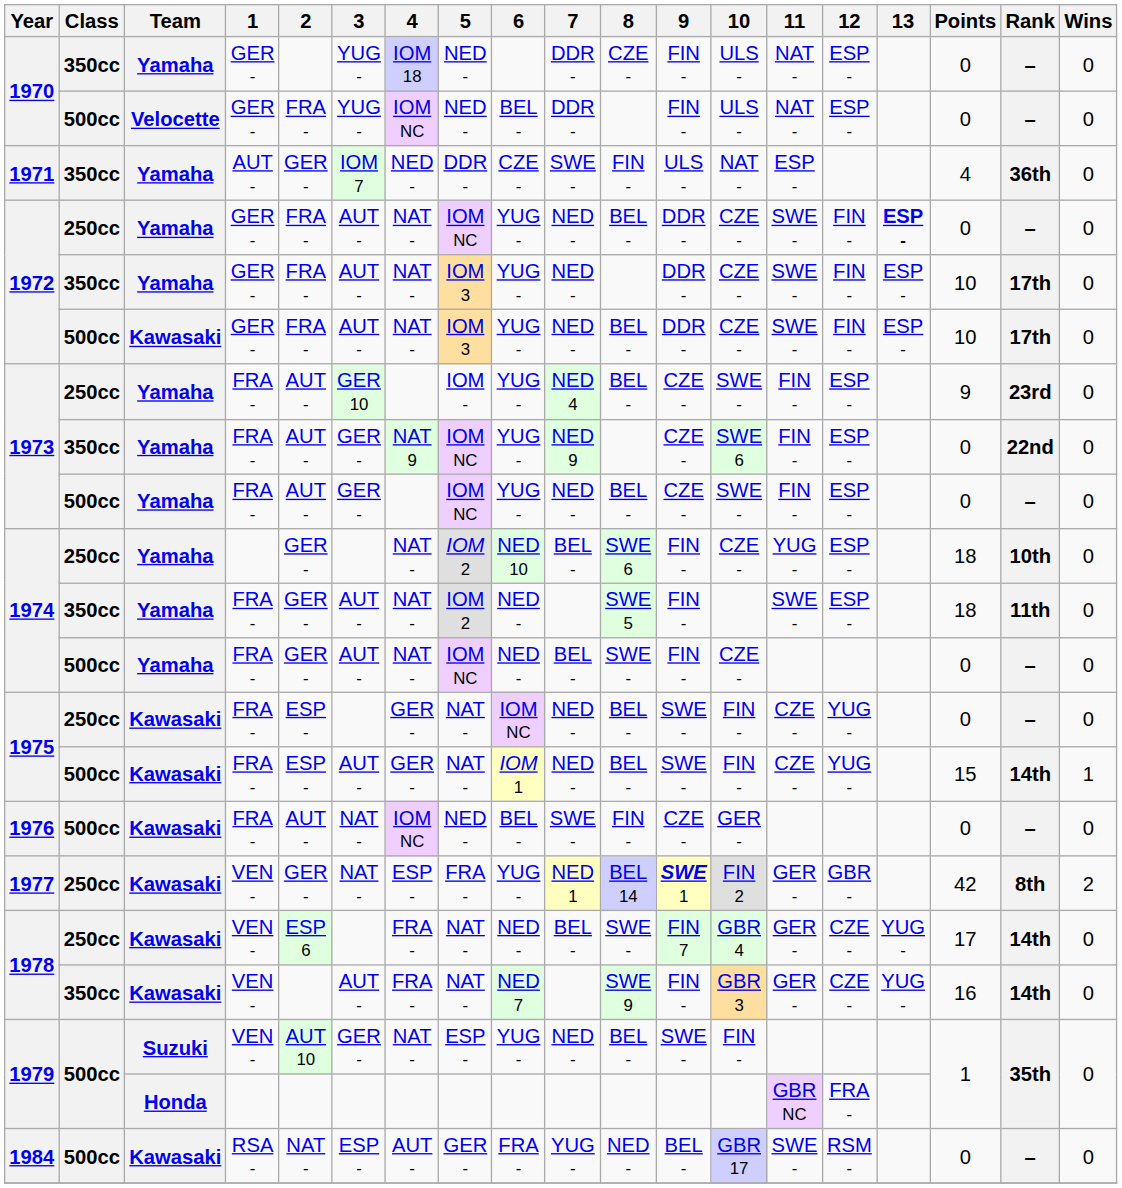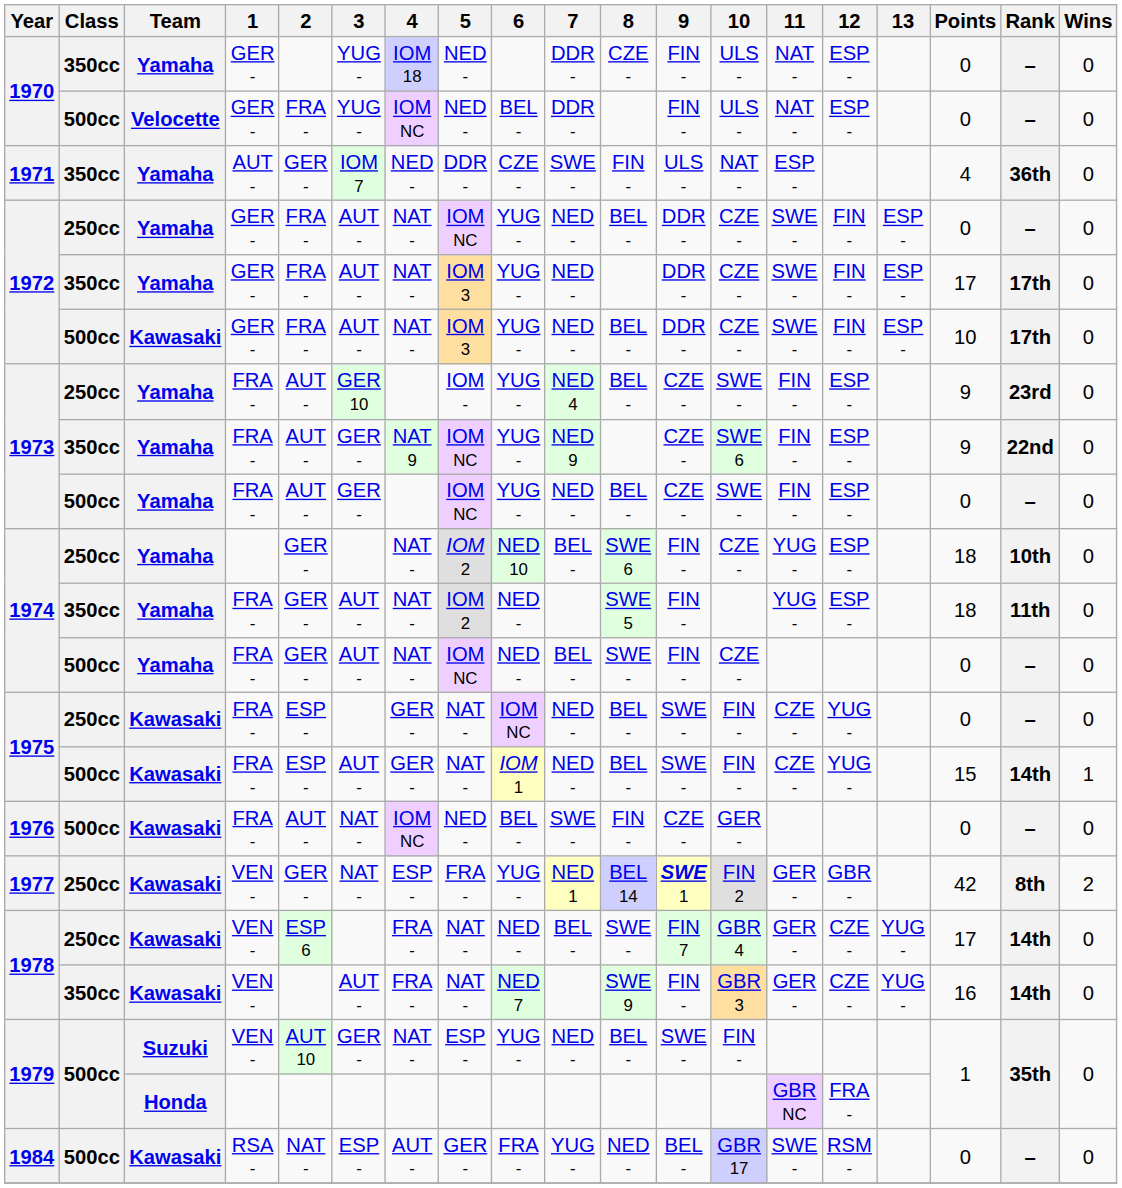 <table class="wikitable" style="text-align:center; font-size:95%">
 <tr>
 <th>Year</th>
 <th>Class</th>
 <th>Team</th>
 <th>1</th>
 <th>2</th>
 <th>3</th>
 <th>4</th>
 <th>5</th>
 <th>6</th>
 <th>7</th>
 <th>8</th>
 <th>9</th>
 <th>10</th>
 <th>11</th>
 <th>12</th>
 <th>13</th>
 <th>Points</th>
 <th>Rank</th>
 <th>Wins</th>
 </tr>
 <tr>
 <th rowspan=2><a href='#'>1970</a></th>
 <th>350cc</th>
 <th><a href='#'>Yamaha</a></th>
 <td><a href='#'>GER</a><br><small>-</small></td>
 <td></td>
 <td><a href='#'>YUG</a><br><small>-</small></td>
 <td style="background:#CFCFFF;"><a href='#'>IOM</a><br><small>18</small></td>
 <td><a href='#'>NED</a><br><small>-</small></td>
 <td></td>
 <td><a href='#'>DDR</a><br><small>-</small></td>
 <td><a href='#'>CZE</a><br><small>-</small></td>
 <td><a href='#'>FIN</a><br><small>-</small></td>
 <td><a href='#'>ULS</a><br><small>-</small></td>
 <td><a href='#'>NAT</a><br><small>-</small></td>
 <td><a href='#'>ESP</a><br><small>-</small></td>
 <td></td>
 <td>0</td>
 <th>–</th>
 <td>0</td>
 </tr>
 <tr>
 <th>500cc</th>
 <th><a href='#'>Velocette</a></th>
 <td><a href='#'>GER</a><br><small>-</small></td>
 <td><a href='#'>FRA</a><br><small>-</small></td>
 <td><a href='#'>YUG</a><br><small>-</small></td>
 <td style="background:#EFCFFF;"><a href='#'>IOM</a><br><small>NC</small></td>
 <td><a href='#'>NED</a><br><small>-</small></td>
 <td><a href='#'>BEL</a><br><small>-</small></td>
 <td><a href='#'>DDR</a><br><small>-</small></td>
 <td></td>
 <td><a href='#'>FIN</a><br><small>-</small></td>
 <td><a href='#'>ULS</a><br><small>-</small></td>
 <td><a href='#'>NAT</a><br><small>-</small></td>
 <td><a href='#'>ESP</a><br><small>-</small></td>
 <td></td>
 <td>0</td>
 <th>–</th>
 <td>0</td>
 </tr>
 <tr>
 <th><a href='#'>1971</a></th>
 <th>350cc</th>
 <th><a href='#'>Yamaha</a></th>
 <td><a href='#'>AUT</a><br><small>-</small></td>
 <td><a href='#'>GER</a><br><small>-</small></td>
 <td style="background:#DFFFDF;"><a href='#'>IOM</a><br><small>7</small></td>
 <td><a href='#'>NED</a><br><small>-</small></td>
 <td><a href='#'>DDR</a><br><small>-</small></td>
 <td><a href='#'>CZE</a><br><small>-</small></td>
 <td><a href='#'>SWE</a><br><small>-</small></td>
 <td><a href='#'>FIN</a><br><small>-</small></td>
 <td><a href='#'>ULS</a><br><small>-</small></td>
 <td><a href='#'>NAT</a><br><small>-</small></td>
 <td><a href='#'>ESP</a><br><small>-</small></td>
 <td></td>
 <td></td>
 <td>4</td>
 <th>36th</th>
 <td>0</td>
 </tr>
 <tr>
 <th rowspan=3><a href='#'>1972</a></th>
 <th>250cc</th>
 <th><a href='#'>Yamaha</a></th>
 <td><a href='#'>GER</a><br><small>-</small></td>
 <td><a href='#'>FRA</a><br><small>-</small></td>
 <td><a href='#'>AUT</a><br><small>-</small></td>
 <td><a href='#'>NAT</a><br><small>-</small></td>
 <td style="background:#EFCFFF;"><a href='#'>IOM</a><br><small>NC</small></td>
 <td><a href='#'>YUG</a><br><small>-</small></td>
 <td><a href='#'>NED</a><br><small>-</small></td>
 <td><a href='#'>BEL</a><br><small>-</small></td>
 <td><a href='#'>DDR</a><br><small>-</small></td>
 <td><a href='#'>CZE</a><br><small>-</small></td>
 <td><a href='#'>SWE</a><br><small>-</small></td>
 <td><a href='#'>FIN</a><br><small>-</small></td>
-<td><strong><a href='#'>ESP</a><br><small>-</small></strong></td>
+<td><a href='#'>ESP</a><br><small>-</small></td>
 <td>0</td>
 <th>–</th>
 <td>0</td>
 </tr>
 <tr>
 <th>350cc</th>
 <th><a href='#'>Yamaha</a></th>
 <td><a href='#'>GER</a><br><small>-</small></td>
 <td><a href='#'>FRA</a><br><small>-</small></td>
 <td><a href='#'>AUT</a><br><small>-</small></td>
 <td><a href='#'>NAT</a><br><small>-</small></td>
 <td style="background:#FFDF9F;"><a href='#'>IOM</a><br><small>3</small></td>
 <td><a href='#'>YUG</a><br><small>-</small></td>
 <td><a href='#'>NED</a><br><small>-</small></td>
 <td></td>
 <td><a href='#'>DDR</a><br><small>-</small></td>
 <td><a href='#'>CZE</a><br><small>-</small></td>
 <td><a href='#'>SWE</a><br><small>-</small></td>
 <td><a href='#'>FIN</a><br><small>-</small></td>
 <td><a href='#'>ESP</a><br><small>-</small></td>
-<td>10</td>
+<td>17</td>
 <th>17th</th>
 <td>0</td>
 </tr>
 <tr>
 <th>500cc</th>
 <th><a href='#'>Kawasaki</a></th>
 <td><a href='#'>GER</a><br><small>-</small></td>
 <td><a href='#'>FRA</a><br><small>-</small></td>
 <td><a href='#'>AUT</a><br><small>-</small></td>
 <td><a href='#'>NAT</a><br><small>-</small></td>
 <td style="background:#FFDF9F;"><a href='#'>IOM</a><br><small>3</small></td>
 <td><a href='#'>YUG</a><br><small>-</small></td>
 <td><a href='#'>NED</a><br><small>-</small></td>
 <td><a href='#'>BEL</a><br><small>-</small></td>
 <td><a href='#'>DDR</a><br><small>-</small></td>
 <td><a href='#'>CZE</a><br><small>-</small></td>
 <td><a href='#'>SWE</a><br><small>-</small></td>
 <td><a href='#'>FIN</a><br><small>-</small></td>
 <td><a href='#'>ESP</a><br><small>-</small></td>
 <td>10</td>
 <th>17th</th>
 <td>0</td>
 </tr>
 <tr>
 <th rowspan=3><a href='#'>1973</a></th>
 <th>250cc</th>
 <th><a href='#'>Yamaha</a></th>
 <td><a href='#'>FRA</a><br><small>-</small></td>
 <td><a href='#'>AUT</a><br><small>-</small></td>
 <td style="background:#DFFFDF;"><a href='#'>GER</a><br><small>10</small></td>
 <td></td>
 <td><a href='#'>IOM</a><br><small>-</small></td>
 <td><a href='#'>YUG</a><br><small>-</small></td>
 <td style="background:#DFFFDF;"><a href='#'>NED</a><br><small>4</small></td>
 <td><a href='#'>BEL</a><br><small>-</small></td>
 <td><a href='#'>CZE</a><br><small>-</small></td>
 <td><a href='#'>SWE</a><br><small>-</small></td>
 <td><a href='#'>FIN</a><br><small>-</small></td>
 <td><a href='#'>ESP</a><br><small>-</small></td>
 <td></td>
 <td>9</td>
 <th>23rd</th>
 <td>0</td>
 </tr>
 <tr>
 <th>350cc</th>
 <th><a href='#'>Yamaha</a></th>
 <td><a href='#'>FRA</a><br><small>-</small></td>
 <td><a href='#'>AUT</a><br><small>-</small></td>
 <td><a href='#'>GER</a><br><small>-</small></td>
 <td style="background:#DFFFDF;"><a href='#'>NAT</a><br><small>9</small></td>
 <td style="background:#EFCFFF;"><a href='#'>IOM</a><br><small>NC</small></td>
 <td><a href='#'>YUG</a><br><small>-</small></td>
 <td style="background:#DFFFDF;"><a href='#'>NED</a><br><small>9</small></td>
 <td></td>
 <td><a href='#'>CZE</a><br><small>-</small></td>
 <td style="background:#DFFFDF;"><a href='#'>SWE</a><br><small>6</small></td>
 <td><a href='#'>FIN</a><br><small>-</small></td>
 <td><a href='#'>ESP</a><br><small>-</small></td>
 <td></td>
-<td>0</td>
+<td>9</td>
 <th>22nd</th>
 <td>0</td>
 </tr>
 <tr>
 <th>500cc</th>
 <th><a href='#'>Yamaha</a></th>
 <td><a href='#'>FRA</a><br><small>-</small></td>
 <td><a href='#'>AUT</a><br><small>-</small></td>
 <td><a href='#'>GER</a><br><small>-</small></td>
 <td></td>
 <td style="background:#EFCFFF;"><a href='#'>IOM</a><br><small>NC</small></td>
 <td><a href='#'>YUG</a><br><small>-</small></td>
 <td><a href='#'>NED</a><br><small>-</small></td>
 <td><a href='#'>BEL</a><br><small>-</small></td>
 <td><a href='#'>CZE</a><br><small>-</small></td>
 <td><a href='#'>SWE</a><br><small>-</small></td>
 <td><a href='#'>FIN</a><br><small>-</small></td>
 <td><a href='#'>ESP</a><br><small>-</small></td>
 <td></td>
 <td>0</td>
 <th>–</th>
 <td>0</td>
 </tr>
 <tr>
 <th rowspan=3><a href='#'>1974</a></th>
 <th>250cc</th>
 <th><a href='#'>Yamaha</a></th>
 <td></td>
 <td><a href='#'>GER</a><br><small>-</small></td>
 <td></td>
 <td><a href='#'>NAT</a><br><small>-</small></td>
 <td style="background:#DFDFDF;"><em><a href='#'>IOM</a></em><br><small>2</small></td>
 <td style="background:#DFFFDF;"><a href='#'>NED</a><br><small>10</small></td>
 <td><a href='#'>BEL</a><br><small>-</small></td>
 <td style="background:#DFFFDF;"><a href='#'>SWE</a><br><small>6</small></td>
 <td><a href='#'>FIN</a><br><small>-</small></td>
 <td><a href='#'>CZE</a><br><small>-</small></td>
 <td><a href='#'>YUG</a><br><small>-</small></td>
 <td><a href='#'>ESP</a><br><small>-</small></td>
 <td></td>
 <td>18</td>
 <th>10th</th>
 <td>0</td>
 </tr>
 <tr>
 <th>350cc</th>
 <th><a href='#'>Yamaha</a></th>
 <td><a href='#'>FRA</a><br><small>-</small></td>
 <td><a href='#'>GER</a><br><small>-</small></td>
 <td><a href='#'>AUT</a><br><small>-</small></td>
 <td><a href='#'>NAT</a><br><small>-</small></td>
 <td style="background:#DFDFDF;"><a href='#'>IOM</a><br><small>2</small></td>
 <td><a href='#'>NED</a><br><small>-</small></td>
 <td></td>
 <td style="background:#DFFFDF;"><a href='#'>SWE</a><br><small>5</small></td>
 <td><a href='#'>FIN</a><br><small>-</small></td>
 <td></td>
-<td><a href='#'>SWE</a><br><small>-</small></td>
+<td><a href='#'>YUG</a><br><small>-</small></td>
 <td><a href='#'>ESP</a><br><small>-</small></td>
 <td></td>
 <td>18</td>
 <th>11th</th>
 <td>0</td>
 </tr>
 <tr>
 <th>500cc</th>
 <th><a href='#'>Yamaha</a></th>
 <td><a href='#'>FRA</a><br><small>-</small></td>
 <td><a href='#'>GER</a><br><small>-</small></td>
 <td><a href='#'>AUT</a><br><small>-</small></td>
 <td><a href='#'>NAT</a><br><small>-</small></td>
 <td style="background:#EFCFFF;"><a href='#'>IOM</a><br><small>NC</small></td>
 <td><a href='#'>NED</a><br><small>-</small></td>
 <td><a href='#'>BEL</a><br><small>-</small></td>
 <td><a href='#'>SWE</a><br><small>-</small></td>
 <td><a href='#'>FIN</a><br><small>-</small></td>
 <td><a href='#'>CZE</a><br><small>-</small></td>
 <td></td>
 <td></td>
 <td></td>
 <td>0</td>
 <th>–</th>
 <td>0</td>
 </tr>
 <tr>
 <th rowspan=2><a href='#'>1975</a></th>
 <th>250cc</th>
 <th><a href='#'>Kawasaki</a></th>
 <td><a href='#'>FRA</a><br><small>-</small></td>
 <td><a href='#'>ESP</a><br><small>-</small></td>
 <td></td>
 <td><a href='#'>GER</a><br><small>-</small></td>
 <td><a href='#'>NAT</a><br><small>-</small></td>
 <td style="background:#EFCFFF;"><a href='#'>IOM</a><br><small>NC</small></td>
 <td><a href='#'>NED</a><br><small>-</small></td>
 <td><a href='#'>BEL</a><br><small>-</small></td>
 <td><a href='#'>SWE</a><br><small>-</small></td>
 <td><a href='#'>FIN</a><br><small>-</small></td>
 <td><a href='#'>CZE</a><br><small>-</small></td>
 <td><a href='#'>YUG</a><br><small>-</small></td>
 <td></td>
 <td>0</td>
 <th>–</th>
 <td>0</td>
 </tr>
 <tr>
 <th>500cc</th>
 <th><a href='#'>Kawasaki</a></th>
 <td><a href='#'>FRA</a><br><small>-</small></td>
 <td><a href='#'>ESP</a><br><small>-</small></td>
 <td><a href='#'>AUT</a><br><small>-</small></td>
 <td><a href='#'>GER</a><br><small>-</small></td>
 <td><a href='#'>NAT</a><br><small>-</small></td>
 <td style="background:#FFFFBF;"><em><a href='#'>IOM</a></em><br><small>1</small></td>
 <td><a href='#'>NED</a><br><small>-</small></td>
 <td><a href='#'>BEL</a><br><small>-</small></td>
 <td><a href='#'>SWE</a><br><small>-</small></td>
 <td><a href='#'>FIN</a><br><small>-</small></td>
 <td><a href='#'>CZE</a><br><small>-</small></td>
 <td><a href='#'>YUG</a><br><small>-</small></td>
 <td></td>
 <td>15</td>
 <th>14th</th>
 <td>1</td>
 </tr>
 <tr>
 <th><a href='#'>1976</a></th>
 <th>500cc</th>
 <th><a href='#'>Kawasaki</a></th>
 <td><a href='#'>FRA</a><br><small>-</small></td>
 <td><a href='#'>AUT</a><br><small>-</small></td>
 <td><a href='#'>NAT</a><br><small>-</small></td>
 <td style="background:#EFCFFF;"><a href='#'>IOM</a><br><small>NC</small></td>
 <td><a href='#'>NED</a><br><small>-</small></td>
 <td><a href='#'>BEL</a><br><small>-</small></td>
 <td><a href='#'>SWE</a><br><small>-</small></td>
 <td><a href='#'>FIN</a><br><small>-</small></td>
 <td><a href='#'>CZE</a><br><small>-</small></td>
 <td><a href='#'>GER</a><br><small>-</small></td>
 <td></td>
 <td></td>
 <td></td>
 <td>0</td>
 <th>–</th>
 <td>0</td>
 </tr>
 <tr>
 <th><a href='#'>1977</a></th>
 <th>250cc</th>
 <th><a href='#'>Kawasaki</a></th>
 <td><a href='#'>VEN</a><br><small>-</small></td>
 <td><a href='#'>GER</a><br><small>-</small></td>
 <td><a href='#'>NAT</a><br><small>-</small></td>
 <td><a href='#'>ESP</a><br><small>-</small></td>
 <td><a href='#'>FRA</a><br><small>-</small></td>
 <td><a href='#'>YUG</a><br><small>-</small></td>
 <td style="background:#FFFFBF;"><a href='#'>NED</a><br><small>1</small></td>
 <td style="background:#cfcfff;"><a href='#'>BEL</a><br><small>14</small></td>
 <td style="background:#FFFFBF;"><strong><em><a href='#'>SWE</a></em></strong><br><small>1</small></td>
 <td style="background:#DFDFDF;"><a href='#'>FIN</a><br><small>2</small></td>
 <td><a href='#'>GER</a><br><small>-</small></td>
 <td><a href='#'>GBR</a><br><small>-</small></td>
 <td></td>
 <td>42</td>
 <th>8th</th>
 <td>2</td>
 </tr>
 <tr>
 <th rowspan=2><a href='#'>1978</a></th>
 <th>250cc</th>
 <th><a href='#'>Kawasaki</a></th>
 <td><a href='#'>VEN</a><br><small>-</small></td>
 <td style="background:#DFFFDF;"><a href='#'>ESP</a><br><small>6</small></td>
 <td></td>
 <td><a href='#'>FRA</a><br><small>-</small></td>
 <td><a href='#'>NAT</a><br><small>-</small></td>
 <td><a href='#'>NED</a><br><small>-</small></td>
 <td><a href='#'>BEL</a><br><small>-</small></td>
 <td><a href='#'>SWE</a><br><small>-</small></td>
 <td style="background:#DFFFDF;"><a href='#'>FIN</a><br><small>7</small></td>
 <td style="background:#DFFFDF;"><a href='#'>GBR</a><br><small>4</small></td>
 <td><a href='#'>GER</a><br><small>-</small></td>
 <td><a href='#'>CZE</a><br><small>-</small></td>
 <td><a href='#'>YUG</a><br><small>-</small></td>
 <td>17</td>
 <th>14th</th>
 <td>0</td>
 </tr>
 <tr>
 <th>350cc</th>
 <th><a href='#'>Kawasaki</a></th>
 <td><a href='#'>VEN</a><br><small>-</small></td>
 <td></td>
 <td><a href='#'>AUT</a><br><small>-</small></td>
 <td><a href='#'>FRA</a><br><small>-</small></td>
 <td><a href='#'>NAT</a><br><small>-</small></td>
 <td style="background:#DFFFDF;"><a href='#'>NED</a><br><small>7</small></td>
 <td></td>
 <td style="background:#DFFFDF;"><a href='#'>SWE</a><br><small>9</small></td>
 <td><a href='#'>FIN</a><br><small>-</small></td>
 <td style="background:#FFDF9F;"><a href='#'>GBR</a><br><small>3</small></td>
 <td><a href='#'>GER</a><br><small>-</small></td>
 <td><a href='#'>CZE</a><br><small>-</small></td>
 <td><a href='#'>YUG</a><br><small>-</small></td>
 <td>16</td>
 <th>14th</th>
 <td>0</td>
 </tr>
 <tr>
 <th rowspan=2><a href='#'>1979</a></th>
 <th rowspan=2>500cc</th>
 <th><a href='#'>Suzuki</a></th>
 <td><a href='#'>VEN</a><br><small>-</small></td>
 <td style="background:#DFFFDF;"><a href='#'>AUT</a><br><small>10</small></td>
 <td><a href='#'>GER</a><br><small>-</small></td>
 <td><a href='#'>NAT</a><br><small>-</small></td>
 <td><a href='#'>ESP</a><br><small>-</small></td>
 <td><a href='#'>YUG</a><br><small>-</small></td>
 <td><a href='#'>NED</a><br><small>-</small></td>
 <td><a href='#'>BEL</a><br><small>-</small></td>
 <td><a href='#'>SWE</a><br><small>-</small></td>
 <td><a href='#'>FIN</a><br><small>-</small></td>
 <td></td>
 <td></td>
 <td></td>
 <td rowspan=2>1</td>
 <th rowspan=2>35th</th>
 <td rowspan=2>0</td>
 </tr>
 <tr>
 <th><a href='#'>Honda</a></th>
 <td></td>
 <td></td>
 <td></td>
 <td></td>
 <td></td>
 <td></td>
 <td></td>
 <td></td>
 <td></td>
 <td></td>
 <td style="background:#EFCFFF;"><a href='#'>GBR</a><br><small>NC</small></td>
 <td><a href='#'>FRA</a><br><small>-</small></td>
 <td></td>
 </tr>
 <tr>
 <th><a href='#'>1984</a></th>
 <th>500cc</th>
 <th><a href='#'>Kawasaki</a></th>
 <td><a href='#'>RSA</a><br><small>-</small></td>
 <td><a href='#'>NAT</a><br><small>-</small></td>
 <td><a href='#'>ESP</a><br><small>-</small></td>
 <td><a href='#'>AUT</a><br><small>-</small></td>
 <td><a href='#'>GER</a><br><small>-</small></td>
 <td><a href='#'>FRA</a><br><small>-</small></td>
 <td><a href='#'>YUG</a><br><small>-</small></td>
 <td><a href='#'>NED</a><br><small>-</small></td>
 <td><a href='#'>BEL</a><br><small>-</small></td>
 <td style="background:#CFCFFF;"><a href='#'>GBR</a><br><small>17</small></td>
 <td><a href='#'>SWE</a><br><small>-</small></td>
 <td><a href='#'>RSM</a><br><small>-</small></td>
 <td></td>
 <td>0</td>
 <th>–</th>
 <td>0</td>
 </tr>
 <tr>
 </tr>
 </table>
